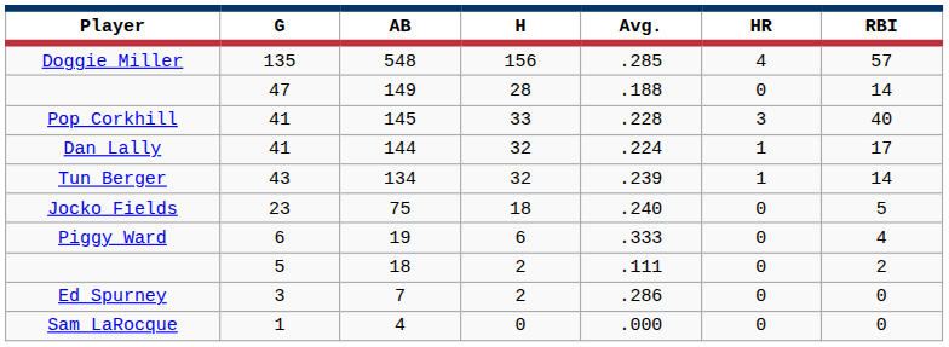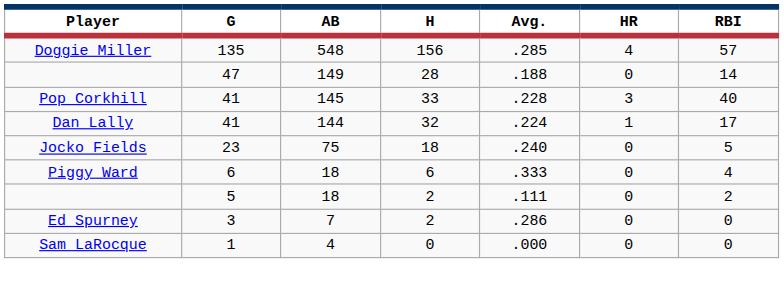 <table class="wikitable sortable">
 <tr>
 <th style="background:#FFFFFF; border-top:#023465 5px solid; border-bottom:#ba313c 5px solid;" width="16%">Player</th>
 <th style="background:#FFFFFF; border-top:#023465 5px solid; border-bottom:#ba313c 5px solid;" width="9%">G</th>
 <th style="background:#FFFFFF; border-top:#023465 5px solid; border-bottom:#ba313c 5px solid;" width="9%">AB</th>
 <th style="background:#FFFFFF; border-top:#023465 5px solid; border-bottom:#ba313c 5px solid;" width="9%">H</th>
 <th style="background:#FFFFFF; border-top:#023465 5px solid; border-bottom:#ba313c 5px solid;" width="9%">Avg.</th>
 <th style="background:#FFFFFF; border-top:#023465 5px solid; border-bottom:#ba313c 5px solid;" width="9%">HR</th>
 <th style="background:#FFFFFF; border-top:#023465 5px solid; border-bottom:#ba313c 5px solid;" width="9%">RBI</th>
 </tr>
 <tr align="center">
 <td><a href='#'>Doggie Miller</a></td>
 <td>135</td>
 <td>548</td>
 <td>156</td>
 <td>.285</td>
 <td>4</td>
 <td>57</td>
 </tr>
 <tr align=center>
 <td></td>
 <td>47</td>
 <td>149</td>
 <td>28</td>
 <td>.188</td>
 <td>0</td>
 <td>14</td>
 </tr>
 <tr align="center">
 <td><a href='#'>Pop Corkhill</a></td>
 <td>41</td>
 <td>145</td>
 <td>33</td>
 <td>.228</td>
 <td>3</td>
 <td>40</td>
 </tr>
 <tr align=center>
 <td><a href='#'>Dan Lally</a></td>
 <td>41</td>
 <td>144</td>
 <td>32</td>
 <td>.224</td>
 <td>1</td>
 <td>17</td>
 </tr>
 <tr align=center>
-<td><a href='#'>Tun Berger</a></td>
-<td>43</td>
-<td>134</td>
-<td>32</td>
-<td>.239</td>
-<td>1</td>
-<td>14</td>
-</tr>
-<tr align=center>
 <td><a href='#'>Jocko Fields</a></td>
 <td>23</td>
 <td>75</td>
 <td>18</td>
 <td>.240</td>
 <td>0</td>
 <td>5</td>
 </tr>
 <tr align=center>
 <td><a href='#'>Piggy Ward</a></td>
 <td>6</td>
-<td>19</td>
+<td>18</td>
 <td>6</td>
 <td>.333</td>
 <td>0</td>
 <td>4</td>
 </tr>
 <tr align=center>
 <td></td>
 <td>5</td>
 <td>18</td>
 <td>2</td>
 <td>.111</td>
 <td>0</td>
 <td>2</td>
 </tr>
 <tr align="center">
 <td><a href='#'>Ed Spurney</a></td>
 <td>3</td>
 <td>7</td>
 <td>2</td>
 <td>.286</td>
 <td>0</td>
 <td>0</td>
 </tr>
 <tr align=center>
 <td><a href='#'>Sam LaRocque</a></td>
 <td>1</td>
 <td>4</td>
 <td>0</td>
 <td>.000</td>
 <td>0</td>
 <td>0</td>
 </tr>
 </table>
